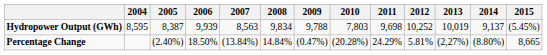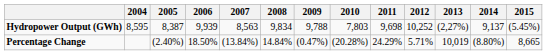 <table class="wikitable" style="text-align: right">
 <tr>
 <th></th>
 <th>2004</th>
 <th>2005</th>
 <th>2006</th>
 <th>2007</th>
 <th>2008</th>
 <th>2009</th>
 <th>2010</th>
 <th>2011</th>
 <th>2012</th>
 <th>2013</th>
 <th>2014</th>
 <th>2015</th>
 </tr>
 <tr>
 <td align="left"><strong>Hydropower Output (GWh)</strong></td>
 <td>8,595</td>
 <td>8,387</td>
 <td>9,939</td>
 <td>8,563</td>
 <td>9,834</td>
 <td>9,788</td>
 <td>7,803</td>
 <td>9,698</td>
 <td>10,252</td>
-<td>10,019</td>
+<td>(2,27%)</td>
 <td>9,137</td>
 <td>(5.45%)</td>
 </tr>
 <tr>
 <td align="left"><strong>Percentage Change</strong></td>
 <td></td>
 <td>(2.40%)</td>
 <td>18.50%</td>
 <td>(13.84%)</td>
 <td>14.84%</td>
 <td>(0.47%)</td>
 <td>(20.28%)</td>
 <td>24.29%</td>
-<td>5.81%</td>
-<td>(2,27%)</td>
+<td>5.71%</td>
+<td>10,019</td>
 <td>(8.80%)</td>
 <td>8,665</td>
 </tr>
 </table>
